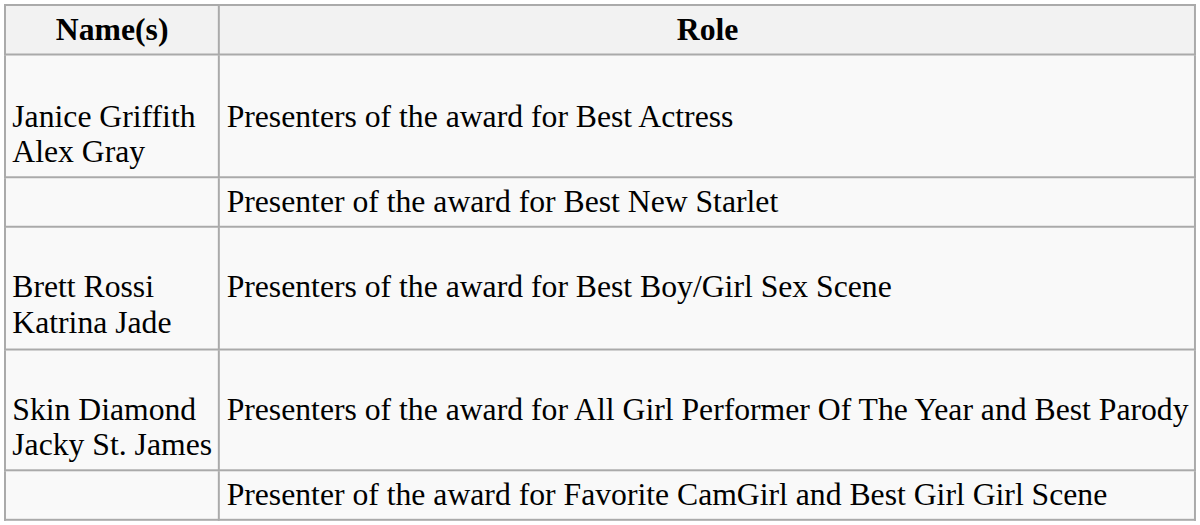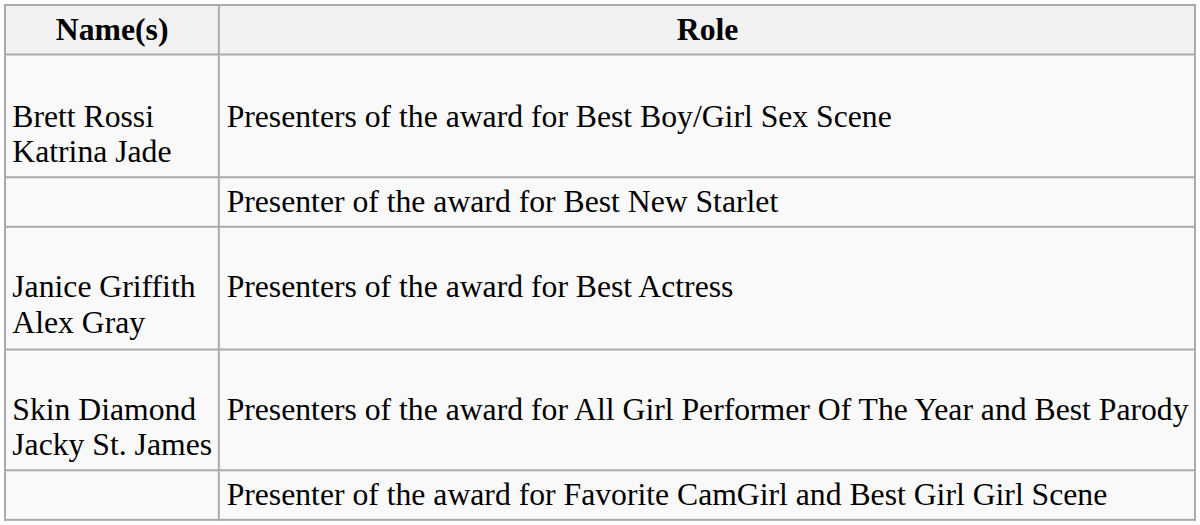 <table class="wikitable sortable">
 <tr>
 <th>Name(s)</th>
 <th>Role</th>
 </tr>
 <tr>
-<td><br>Janice Griffith<br>Alex Gray</td>
-<td>Presenters of the award for Best Actress</td>
+<td><br>Brett Rossi<br>Katrina Jade</td>
+<td>Presenters of the award for Best Boy/Girl Sex Scene</td>
 </tr>
 <tr>
 <td></td>
 <td>Presenter of the award for Best New Starlet</td>
 </tr>
 <tr>
-<td><br>Brett Rossi<br>Katrina Jade</td>
-<td>Presenters of the award for Best Boy/Girl Sex Scene</td>
+<td><br>Janice Griffith<br>Alex Gray</td>
+<td>Presenters of the award for Best Actress</td>
 </tr>
 <tr>
 <td><br>Skin Diamond<br>Jacky St. James</td>
 <td>Presenters of the award for All Girl Performer Of The Year and Best Parody</td>
 </tr>
 <tr>
 <td></td>
 <td>Presenter of the award for Favorite CamGirl and Best Girl Girl Scene</td>
 </tr>
 </table>
